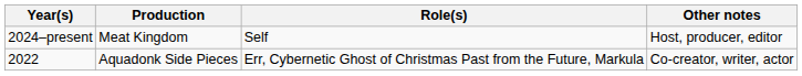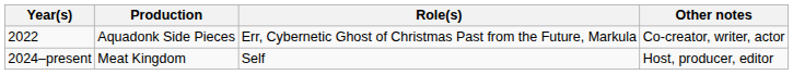 <table class="wikitable">
 <tr>
 <th>Year(s)</th>
 <th>Production</th>
 <th>Role(s)</th>
 <th>Other notes</th>
 </tr>
 <tr>
+<td>2022</td>
+<td>Aquadonk Side Pieces</td>
+<td>Err, Cybernetic Ghost of Christmas Past from the Future, Markula</td>
+<td>Co-creator, writer, actor</td>
+</tr>
+<tr>
 <td>2024–present</td>
 <td>Meat Kingdom</td>
 <td>Self</td>
 <td>Host, producer, editor</td>
 </tr>
-<tr>
-<td>2022</td>
-<td>Aquadonk Side Pieces</td>
-<td>Err, Cybernetic Ghost of Christmas Past from the Future, Markula</td>
-<td>Co-creator, writer, actor</td>
-</tr>
 </table>
